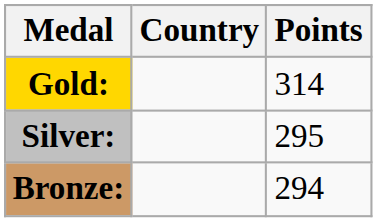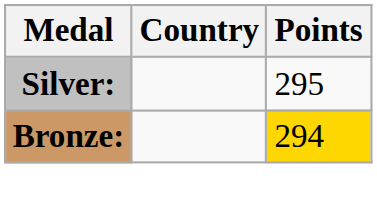 <table class="wikitable">
 <tr>
 <th><strong>Medal</strong></th>
 <th><strong>Country</strong></th>
 <th><strong>Points</strong></th>
-</tr>
-<tr>
-<td style="text-align:center;background-color:gold;"><strong>Gold:</strong></td>
-<td><strong></strong></td>
-<td>314</td>
 </tr>
 <tr>
 <td style="text-align:center;background-color:silver;"><strong>Silver:</strong></td>
 <td></td>
 <td>295</td>
 </tr>
 <tr>
 <td style="text-align:center;background-color:#CC9966;"><strong>Bronze:</strong></td>
 <td></td>
-<td>294</td>
+<td style="background: gold;">294</td>
 </tr>
 </table>
